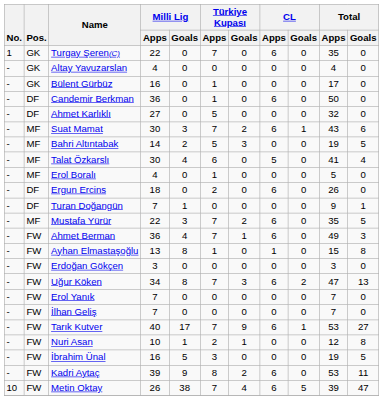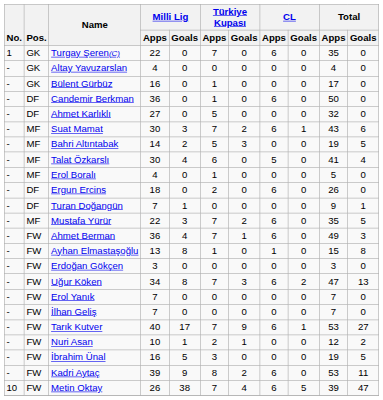 <table class="wikitable" style="text-align:center">
 <tr>
 <th rowspan="2" valign="bottom">No.</th>
 <th rowspan="2" valign="bottom">Pos.</th>
 <th rowspan="2">Name</th>
 <th colspan="2" width="85"><a href='#'>Milli Lig</a></th>
 <th colspan="2" width="85"><a href='#'>Türkiye Kupası</a></th>
 <th colspan="2" width="85"><a href='#'>CL</a></th>
 <th colspan="2" width="85">Total</th>
 </tr>
 <tr>
 <th>Apps</th>
 <th>Goals</th>
 <th>Apps</th>
 <th>Goals</th>
 <th>Apps</th>
 <th>Goals</th>
 <th>Apps</th>
 <th>Goals</th>
 </tr>
 <tr>
 <td align="left">1</td>
 <td align="left">GK</td>
 <td align="left"> <a href='#'>Turgay Şeren</a><small><em><a href='#'>(C)</a></em></small></td>
 <td>22</td>
 <td>0</td>
 <td>7</td>
 <td>0</td>
 <td>6</td>
 <td>0</td>
 <td>35</td>
 <td>0</td>
 </tr>
 <tr>
 <td align="left">-</td>
 <td align="left">GK</td>
 <td align="left"> <a href='#'>Altay Yavuzarslan</a></td>
 <td>4</td>
 <td>0</td>
 <td>0</td>
 <td>0</td>
 <td>0</td>
 <td>0</td>
 <td>4</td>
 <td>0</td>
 </tr>
 <tr>
 <td align="left">-</td>
 <td align="left">GK</td>
 <td align="left"> <a href='#'>Bülent Gürbüz</a></td>
 <td>16</td>
 <td>0</td>
 <td>1</td>
 <td>0</td>
 <td>0</td>
 <td>0</td>
 <td>17</td>
 <td>0</td>
 </tr>
 <tr>
 <td align="left">-</td>
 <td align="left">DF</td>
 <td align="left"> <a href='#'>Candemir Berkman</a></td>
 <td>36</td>
 <td>0</td>
 <td>1</td>
 <td>0</td>
 <td>6</td>
 <td>0</td>
 <td>50</td>
 <td>0</td>
 </tr>
 <tr>
 <td align="left">-</td>
 <td align="left">DF</td>
 <td align="left"> <a href='#'>Ahmet Karlıklı</a></td>
 <td>27</td>
 <td>0</td>
 <td>5</td>
 <td>0</td>
 <td>0</td>
 <td>0</td>
 <td>32</td>
 <td>0</td>
 </tr>
 <tr>
 <td align="left">-</td>
 <td align="left">MF</td>
 <td align="left"> <a href='#'>Suat Mamat</a></td>
 <td>30</td>
 <td>3</td>
 <td>7</td>
 <td>2</td>
 <td>6</td>
 <td>1</td>
 <td>43</td>
 <td>6</td>
 </tr>
 <tr>
 <td align="left">-</td>
 <td align="left">MF</td>
 <td align="left"> <a href='#'>Bahri Altıntabak</a></td>
 <td>14</td>
 <td>2</td>
 <td>5</td>
 <td>3</td>
 <td>0</td>
 <td>0</td>
 <td>19</td>
 <td>5</td>
 </tr>
 <tr>
 <td align="left">-</td>
 <td align="left">MF</td>
 <td align="left"> <a href='#'>Talat Özkarslı</a></td>
 <td>30</td>
 <td>4</td>
 <td>6</td>
 <td>0</td>
 <td>5</td>
 <td>0</td>
 <td>41</td>
 <td>4</td>
 </tr>
 <tr>
 <td align="left">-</td>
 <td align="left">MF</td>
 <td align="left"> <a href='#'>Erol Boralı</a></td>
 <td>4</td>
 <td>0</td>
 <td>1</td>
 <td>0</td>
 <td>0</td>
 <td>0</td>
 <td>5</td>
 <td>0</td>
 </tr>
 <tr>
 <td align="left">-</td>
 <td align="left">DF</td>
 <td align="left"> <a href='#'>Ergun Ercins</a></td>
 <td>18</td>
 <td>0</td>
 <td>2</td>
 <td>0</td>
 <td>6</td>
 <td>0</td>
 <td>26</td>
 <td>0</td>
 </tr>
 <tr>
 <td align="left">-</td>
 <td align="left">DF</td>
 <td align="left"> <a href='#'>Turan Doğangün</a></td>
 <td>7</td>
 <td>1</td>
 <td>0</td>
 <td>0</td>
 <td>0</td>
 <td>0</td>
 <td>9</td>
 <td>1</td>
 </tr>
 <tr>
 <td align="left">-</td>
 <td align="left">MF</td>
 <td align="left"> <a href='#'>Mustafa Yürür</a></td>
 <td>22</td>
 <td>3</td>
 <td>7</td>
 <td>2</td>
 <td>6</td>
 <td>0</td>
 <td>35</td>
 <td>5</td>
 </tr>
 <tr>
 <td align="left">-</td>
 <td align="left">FW</td>
 <td align="left"> <a href='#'>Ahmet Berman</a></td>
 <td>36</td>
 <td>4</td>
 <td>7</td>
 <td>1</td>
 <td>6</td>
 <td>0</td>
 <td>49</td>
 <td>3</td>
 </tr>
 <tr>
 <td align="left">-</td>
 <td align="left">FW</td>
 <td align="left"> <a href='#'>Ayhan Elmastaşoğlu</a></td>
 <td>13</td>
 <td>8</td>
 <td>1</td>
 <td>0</td>
 <td>1</td>
 <td>0</td>
 <td>15</td>
 <td>8</td>
 </tr>
 <tr>
 <td align="left">-</td>
 <td align="left">FW</td>
 <td align="left"> <a href='#'>Erdoğan Gökçen</a></td>
 <td>3</td>
 <td>0</td>
 <td>0</td>
 <td>0</td>
 <td>0</td>
 <td>0</td>
 <td>3</td>
 <td>0</td>
 </tr>
 <tr>
 <td align="left">-</td>
 <td align="left">FW</td>
 <td align="left"> <a href='#'>Uğur Köken</a></td>
 <td>34</td>
 <td>8</td>
 <td>7</td>
 <td>3</td>
 <td>6</td>
 <td>2</td>
 <td>47</td>
 <td>13</td>
 </tr>
 <tr>
 <td align="left">-</td>
 <td align="left">FW</td>
 <td align="left"> <a href='#'>Erol Yanık</a></td>
 <td>7</td>
 <td>0</td>
 <td>0</td>
 <td>0</td>
 <td>0</td>
 <td>0</td>
 <td>7</td>
 <td>0</td>
 </tr>
 <tr>
 <td align="left">-</td>
 <td align="left">FW</td>
 <td align="left"> <a href='#'>İlhan Geliş</a></td>
 <td>7</td>
 <td>0</td>
 <td>0</td>
 <td>0</td>
 <td>0</td>
 <td>0</td>
 <td>7</td>
 <td>0</td>
 </tr>
 <tr>
 <td align="left">-</td>
 <td align="left">FW</td>
 <td align="left"> <a href='#'>Tarık Kutver</a></td>
 <td>40</td>
 <td>17</td>
 <td>7</td>
 <td>9</td>
 <td>6</td>
 <td>1</td>
 <td>53</td>
 <td>27</td>
 </tr>
 <tr>
 <td align="left">-</td>
 <td align="left">FW</td>
 <td align="left"> <a href='#'>Nuri Asan</a></td>
 <td>10</td>
 <td>1</td>
 <td>2</td>
 <td>1</td>
 <td>0</td>
 <td>0</td>
 <td>12</td>
-<td>8</td>
+<td>2</td>
 </tr>
 <tr>
 <td align="left">-</td>
 <td align="left">FW</td>
 <td align="left"> <a href='#'>İbrahim Ünal</a></td>
 <td>16</td>
 <td>5</td>
 <td>3</td>
 <td>0</td>
 <td>0</td>
 <td>0</td>
 <td>19</td>
 <td>5</td>
 </tr>
 <tr>
 <td align="left">-</td>
 <td align="left">FW</td>
 <td align="left"> <a href='#'>Kadri Aytaç</a></td>
 <td>39</td>
 <td>9</td>
 <td>8</td>
 <td>2</td>
 <td>6</td>
 <td>0</td>
 <td>53</td>
 <td>11</td>
 </tr>
 <tr>
 <td align="left">10</td>
 <td align="left">FW</td>
 <td align="left"> <a href='#'>Metin Oktay</a></td>
 <td>26</td>
 <td>38</td>
 <td>7</td>
 <td>4</td>
 <td>6</td>
 <td>5</td>
 <td>39</td>
 <td>47</td>
 </tr>
 <tr>
 </tr>
 </table>
